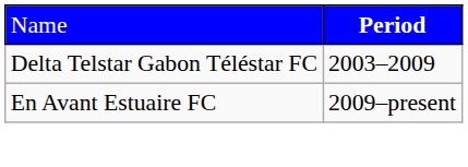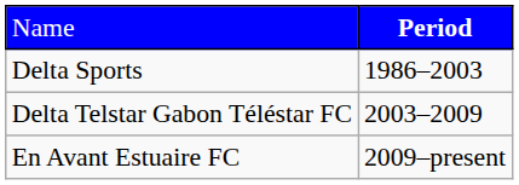 <table class="wikitable" style="font-size:95%; text-align: left;">
 <tr>
 <td style="background:#0000FF;color:#FFFFFF;border:1px solid #000000;">Name</td>
 <th style="background:#0000FF;color:#FFFFFF;border:1px solid #000000;">Period</th>
+</tr>
+<tr>
+<td>Delta Sports</td>
+<td>1986–2003</td>
 </tr>
 <tr>
 <td>Delta Telstar Gabon Téléstar FC</td>
 <td>2003–2009</td>
 </tr>
 <tr>
 <td>En Avant Estuaire FC</td>
 <td>2009–present</td>
 </tr>
 </table>
